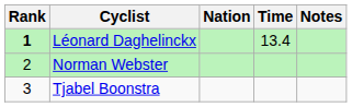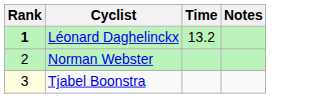 <table class="wikitable sortable" style="text-align:center">
 <tr>
 <th>Rank</th>
 <th>Cyclist</th>
-<th>Nation</th>
 <th>Time</th>
 <th>Notes</th>
 </tr>
 <tr bgcolor=bbf3bb>
 <td><strong>1</strong></td>
 <td align=left><a href='#'>Léonard Daghelinckx</a></td>
-<td align=left></td>
-<td>13.4</td>
+<td>13.2</td>
 <td></td>
 </tr>
 <tr bgcolor=bbf3bb>
 <td>2</td>
 <td align=left><a href='#'>Norman Webster</a></td>
-<td align=left></td>
 <td></td>
 <td></td>
 </tr>
 <tr>
-<td>3</td>
+<td style="background: lightyellow;">3</td>
 <td align=left><a href='#'>Tjabel Boonstra</a></td>
-<td align=left></td>
 <td></td>
 <td></td>
 </tr>
 </table>
